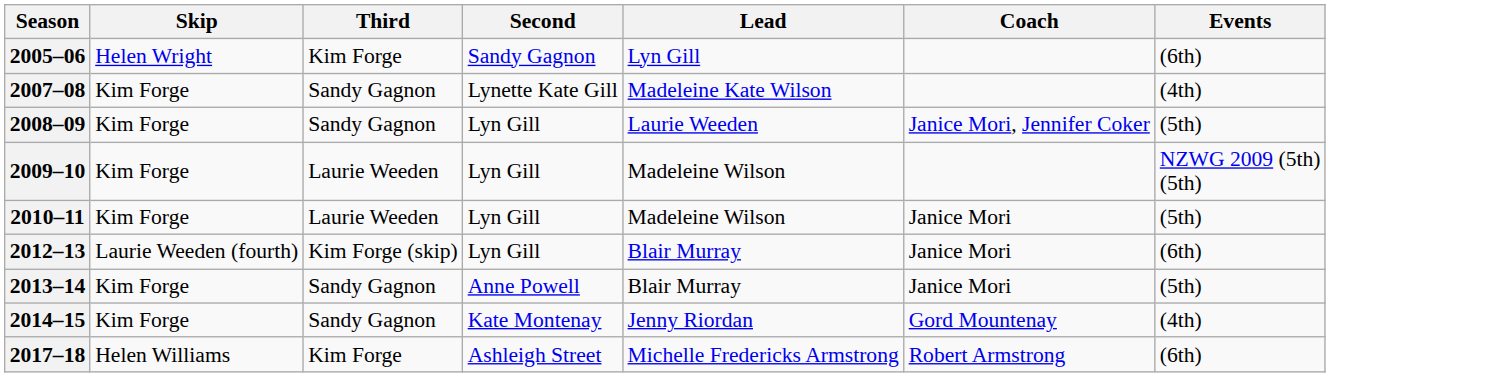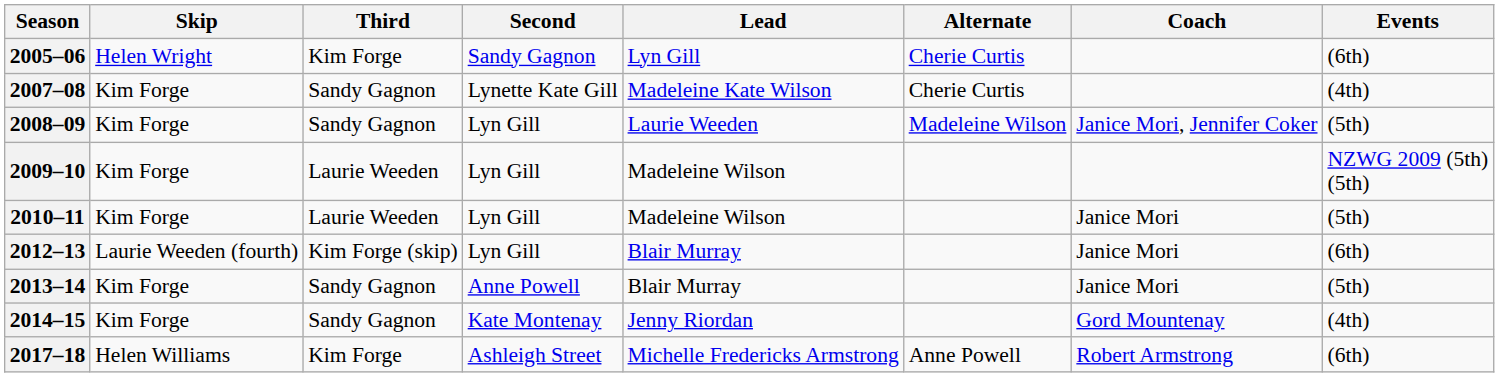 <table class="wikitable">
 <tr>
 <th scope="col">Season</th>
 <th scope="col">Skip</th>
 <th scope="col">Third</th>
 <th scope="col">Second</th>
 <th scope="col">Lead</th>
+<th scope="col">Alternate</th>
 <th scope="col">Coach</th>
 <th scope="col">Events</th>
 </tr>
 <tr>
 <th scope="row">2005–06</th>
 <td><a href='#'>Helen Wright</a></td>
 <td>Kim Forge</td>
 <td><a href='#'>Sandy Gagnon</a></td>
 <td><a href='#'>Lyn Gill</a></td>
+<td><a href='#'>Cherie Curtis</a></td>
 <td></td>
 <td> (6th)</td>
 </tr>
 <tr>
 <th scope="row">2007–08</th>
 <td>Kim Forge</td>
 <td>Sandy Gagnon</td>
 <td>Lynette Kate Gill</td>
 <td><a href='#'>Madeleine Kate Wilson</a></td>
+<td>Cherie Curtis</td>
 <td></td>
 <td> (4th)</td>
 </tr>
 <tr>
 <th scope="row">2008–09</th>
 <td>Kim Forge</td>
 <td>Sandy Gagnon</td>
 <td>Lyn Gill</td>
 <td><a href='#'>Laurie Weeden</a></td>
+<td><a href='#'>Madeleine Wilson</a></td>
 <td><a href='#'>Janice Mori</a>, <a href='#'>Jennifer Coker</a></td>
 <td> (5th)</td>
 </tr>
 <tr>
 <th scope="row">2009–10</th>
 <td>Kim Forge</td>
 <td>Laurie Weeden</td>
 <td>Lyn Gill</td>
 <td>Madeleine Wilson</td>
 <td></td>
+<td></td>
 <td><a href='#'>NZWG 2009</a> (5th)<br> (5th)</td>
 </tr>
 <tr>
 <th scope="row">2010–11</th>
 <td>Kim Forge</td>
 <td>Laurie Weeden</td>
 <td>Lyn Gill</td>
 <td>Madeleine Wilson</td>
+<td></td>
 <td>Janice Mori</td>
 <td> (5th)</td>
 </tr>
 <tr>
 <th scope="row">2012–13</th>
 <td>Laurie Weeden (fourth)</td>
 <td>Kim Forge (skip)</td>
 <td>Lyn Gill</td>
 <td><a href='#'>Blair Murray</a></td>
+<td></td>
 <td>Janice Mori</td>
 <td> (6th)</td>
 </tr>
 <tr>
 <th scope="row">2013–14</th>
 <td>Kim Forge</td>
 <td>Sandy Gagnon</td>
 <td><a href='#'>Anne Powell</a></td>
 <td>Blair Murray</td>
+<td></td>
 <td>Janice Mori</td>
 <td> (5th)</td>
 </tr>
 <tr>
 <th scope="row">2014–15</th>
 <td>Kim Forge</td>
 <td>Sandy Gagnon</td>
 <td><a href='#'>Kate Montenay</a></td>
 <td><a href='#'>Jenny Riordan</a></td>
+<td></td>
 <td><a href='#'>Gord Mountenay</a></td>
 <td> (4th)</td>
 </tr>
 <tr>
 <th scope="row">2017–18</th>
 <td>Helen Williams</td>
 <td>Kim Forge</td>
 <td><a href='#'>Ashleigh Street</a></td>
 <td><a href='#'>Michelle Fredericks Armstrong</a></td>
+<td>Anne Powell</td>
 <td><a href='#'>Robert Armstrong</a></td>
 <td> (6th)</td>
 </tr>
 </table>
